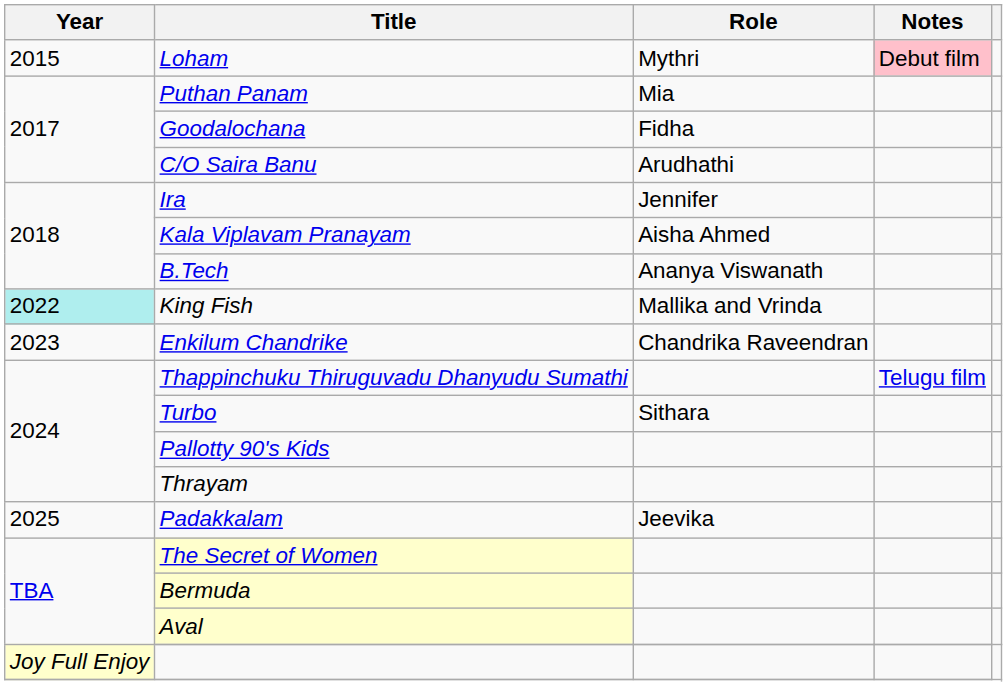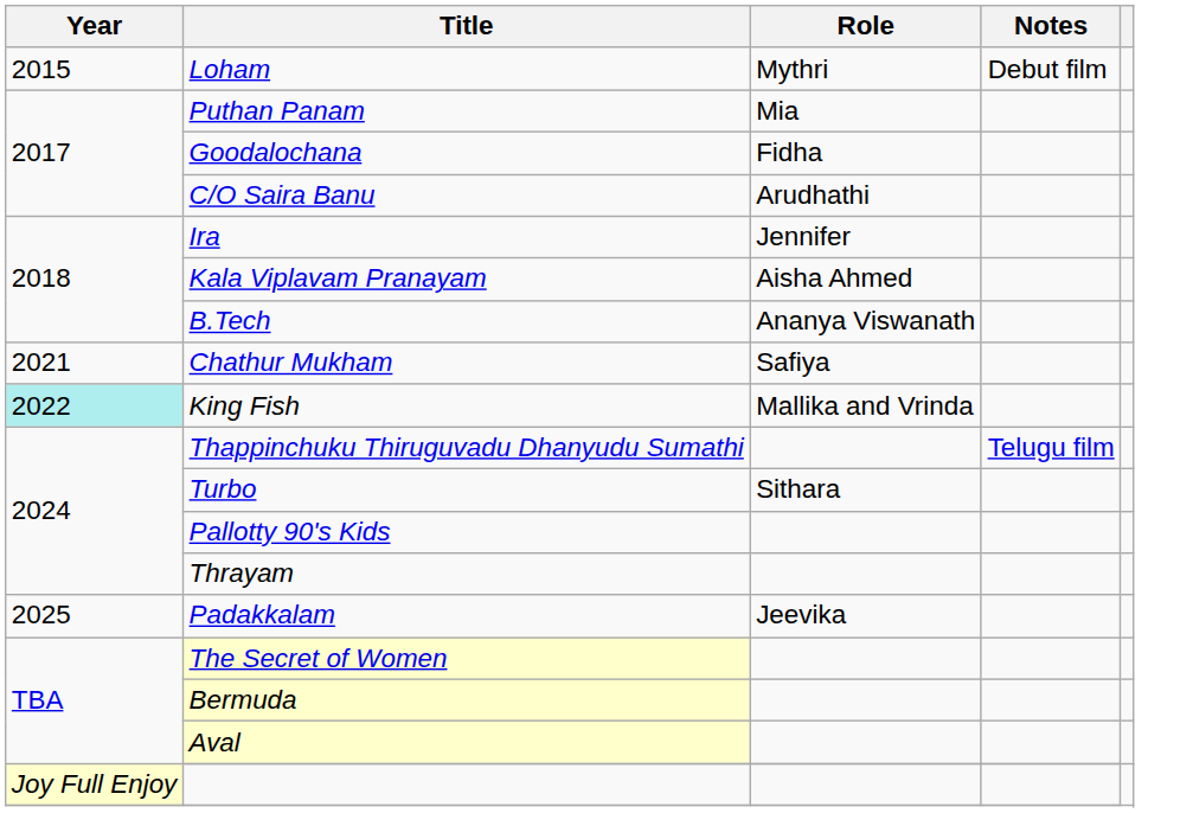 <table class="wikitable sortable">
 <tr>
 <th>Year</th>
 <th>Title</th>
 <th>Role</th>
 <th class="unsortable">Notes</th>
 <th></th>
 </tr>
 <tr>
 <td>2015</td>
 <td><em><a href='#'>Loham</a></em></td>
 <td>Mythri</td>
-<td style="background: pink;">Debut film</td>
+<td>Debut film</td>
 <td></td>
 </tr>
 <tr>
 <td rowspan=3>2017</td>
 <td><em><a href='#'>Puthan Panam</a></em></td>
 <td>Mia</td>
 <td></td>
 <td></td>
 </tr>
 <tr>
 <td><em><a href='#'>Goodalochana</a></em></td>
 <td>Fidha</td>
 <td></td>
 <td></td>
 </tr>
 <tr>
 <td><em><a href='#'>C/O Saira Banu</a></em></td>
 <td>Arudhathi</td>
 <td></td>
 <td></td>
 </tr>
 <tr>
 <td rowspan=3>2018</td>
 <td><em><a href='#'>Ira</a></em></td>
 <td>Jennifer</td>
 <td></td>
 <td></td>
 </tr>
 <tr>
 <td><em><a href='#'>Kala Viplavam Pranayam</a></em></td>
 <td>Aisha Ahmed</td>
 <td></td>
 <td></td>
 </tr>
 <tr>
 <td><em><a href='#'>B.Tech</a></em></td>
 <td>Ananya Viswanath</td>
 <td></td>
 <td></td>
 </tr>
 <tr>
-<td rowspan=1 style="background: paleturquoise;">2022</td>
-<td><em>King Fish</em></td>
-<td>Mallika and Vrinda</td>
+<td>2021</td>
+<td><em><a href='#'>Chathur Mukham</a></em></td>
+<td>Safiya</td>
 <td></td>
 <td></td>
 </tr>
 <tr>
-<td>2023</td>
-<td><em><a href='#'>Enkilum Chandrike</a></em></td>
-<td>Chandrika Raveendran</td>
+<td rowspan=1 style="background: paleturquoise;">2022</td>
+<td><em>King Fish</em></td>
+<td>Mallika and Vrinda</td>
 <td></td>
 <td></td>
 </tr>
 <tr>
 <td rowspan="4">2024</td>
 <td><em><a href='#'>Thappinchuku Thiruguvadu Dhanyudu Sumathi</a></em></td>
 <td></td>
 <td><a href='#'>Telugu film</a></td>
 <td></td>
 </tr>
 <tr>
 <td><em><a href='#'>Turbo</a></em></td>
 <td>Sithara</td>
 <td></td>
 <td></td>
 </tr>
 <tr>
 <td><em><a href='#'>Pallotty 90's Kids</a></em></td>
 <td></td>
 <td></td>
 <td></td>
 </tr>
 <tr>
 <td><em>Thrayam</em></td>
 <td></td>
 <td></td>
 <td></td>
 </tr>
 <tr>
 <td>2025</td>
 <td><em><a href='#'>Padakkalam</a></em></td>
 <td>Jeevika</td>
 <td></td>
 <td></td>
 </tr>
 <tr>
 <td rowspan="4"><a href='#'>TBA</a></td>
 <td style="background:#FFFFCC;"><em><a href='#'>The Secret of Women</a></em> </td>
 <td></td>
 <td></td>
 <td></td>
 </tr>
 <tr>
 <td style="background:#ffc;"><em>Bermuda</em> </td>
 <td></td>
 <td></td>
 <td></td>
 </tr>
 <tr>
 <td ! scope="row"style="background:#ffc;"><em>Aval</em></td>
 <td></td>
 <td></td>
 <td></td>
 </tr>
 <tr>
 </tr>
 <tr>
 <td style="background:#ffc;"><em>Joy Full Enjoy</em></td>
 <td></td>
 <td></td>
 <td></td>
 </tr>
 <tr>
 </tr>
 </table>
